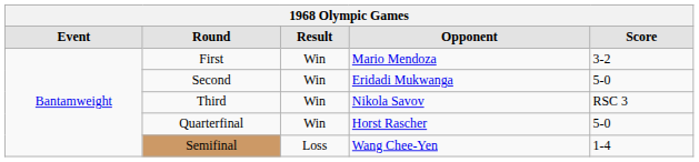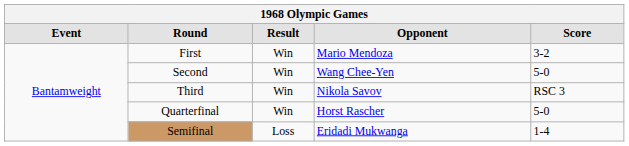 <table style='font-size: 85%; text-align: left;' class='wikitable' width='45%'>
 <tr>
 <th colspan=5>1968 Olympic Games</th>
 </tr>
 <tr>
 <th style='border-style: none none solid solid; background: #e3e3e3; width: 20%'><strong>Event</strong></th>
 <th style='border-style: none none solid solid; background: #e3e3e3; width: 20%'><strong>Round</strong></th>
 <th style='border-style: none none solid solid; background: #e3e3e3; width: 10%'><strong>Result</strong></th>
 <th style='border-style: none none solid solid; background: #e3e3e3; width: 35%'><strong>Opponent</strong></th>
 <th style='border-style: none none solid solid; background: #e3e3e3; width: 15%'><strong>Score</strong></th>
 </tr>
 <tr align=center>
 <td rowspan="5" style="text-align:center;"><a href='#'>Bantamweight</a></td>
 <td align='center'>First</td>
 <td>Win</td>
 <td align='left'> <a href='#'>Mario Mendoza</a></td>
 <td align='left'>3-2</td>
 </tr>
 <tr align=center>
 <td align='center'>Second</td>
 <td>Win</td>
-<td align='left'> <a href='#'>Eridadi Mukwanga</a></td>
+<td align='left'> <a href='#'>Wang Chee-Yen</a></td>
 <td align='left'>5-0</td>
 </tr>
 <tr align=center>
 <td align='center'>Third</td>
 <td>Win</td>
 <td align='left'> <a href='#'>Nikola Savov</a></td>
 <td align='left'>RSC 3</td>
 </tr>
 <tr align=center>
 <td align='center'>Quarterfinal</td>
 <td>Win</td>
 <td align='left'> <a href='#'>Horst Rascher</a></td>
 <td align='left'>5-0</td>
 </tr>
 <tr align=center>
 <td align='center'; bgcolor="#cc9966">Semifinal</td>
 <td>Loss</td>
-<td align='left'> <a href='#'>Wang Chee-Yen</a></td>
+<td align='left'> <a href='#'>Eridadi Mukwanga</a></td>
 <td align='left'>1-4</td>
 </tr>
 </table>
